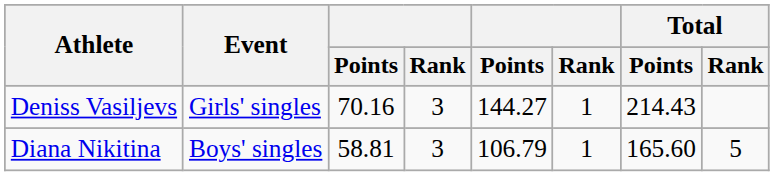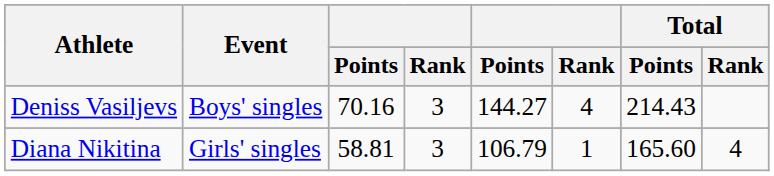 <table class="wikitable" style="font-size:90%">
 <tr>
 <th rowspan="2">Athlete</th>
 <th rowspan="2">Event</th>
 <th colspan="2"></th>
 <th colspan="2"></th>
 <th colspan="2">Total</th>
 </tr>
 <tr style="font-size:95%">
 <th>Points</th>
 <th>Rank</th>
 <th>Points</th>
 <th>Rank</th>
 <th>Points</th>
 <th>Rank</th>
 </tr>
 <tr align=center>
 <td align=left><a href='#'>Deniss Vasiljevs</a></td>
-<td align=left><a href='#'>Girls' singles</a></td>
+<td align=left><a href='#'>Boys' singles</a></td>
 <td>70.16</td>
 <td>3</td>
 <td>144.27</td>
-<td>1</td>
+<td>4</td>
 <td>214.43</td>
 <td></td>
 </tr>
 <tr align=center>
 <td align=left><a href='#'>Diana Nikitina</a></td>
-<td align=left><a href='#'>Boys' singles</a></td>
+<td align=left><a href='#'>Girls' singles</a></td>
 <td>58.81</td>
 <td>3</td>
 <td>106.79</td>
 <td>1</td>
 <td>165.60</td>
-<td>5</td>
+<td>4</td>
 </tr>
 </table>
